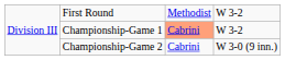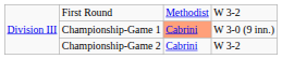 <table class="wikitable">
 <tr>
 <td rowspan="3"><a href='#'>Division III</a></td>
 <td>First Round</td>
 <td><a href='#'>Methodist</a></td>
 <td>W 3-2</td>
 </tr>
 <tr>
 <td>Championship-Game 1</td>
 <td style="background: lightsalmon;"><a href='#'>Cabrini</a></td>
-<td>W 3-2</td>
+<td>W 3-0 (9 inn.)</td>
 </tr>
 <tr>
 <td>Championship-Game 2</td>
 <td><a href='#'>Cabrini</a></td>
-<td>W 3-0 (9 inn.)</td>
+<td>W 3-2</td>
 </tr>
 </table>
